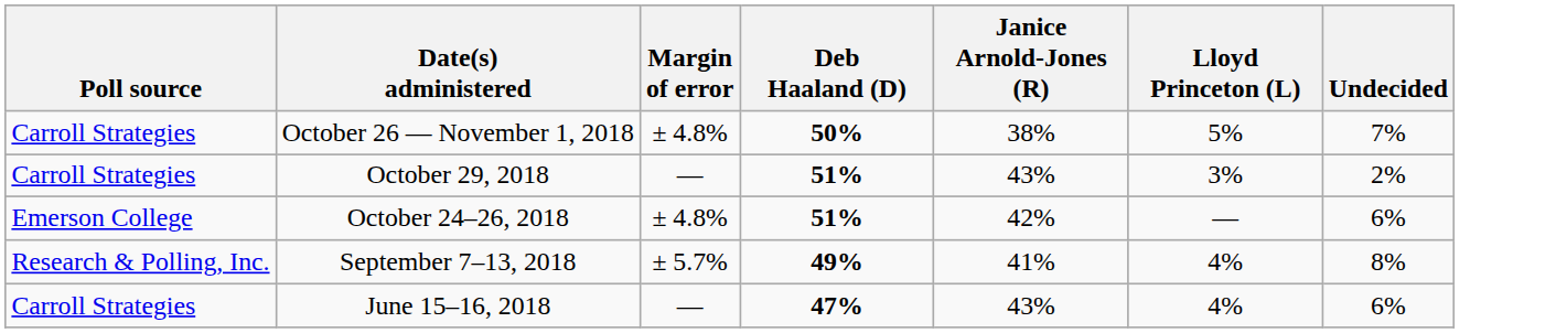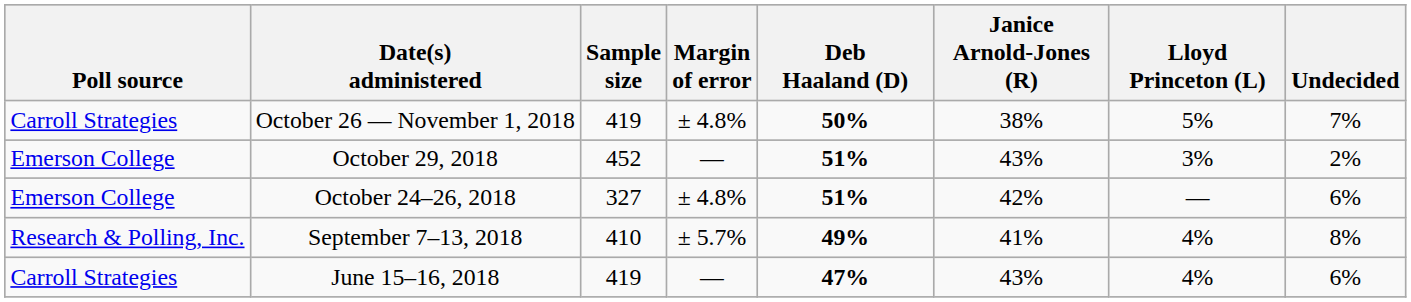 <table class="wikitable" style="font-size:90%;text-align:center;">
 <tr valign=bottom>
 <th>Poll source</th>
 <th>Date(s)<br>administered</th>
+<th>Sample<br>size</th>
 <th>Margin<br>of error</th>
 <th style="width:100px;">Deb<br>Haaland (D)</th>
 <th style="width:100px;">Janice<br>Arnold-Jones (R)</th>
 <th style="width:100px;">Lloyd<br>Princeton (L)</th>
 <th>Undecided</th>
 </tr>
 <tr>
 <td style="text-align:left;"><a href='#'>Carroll Strategies</a></td>
 <td>October 26 — November 1, 2018</td>
+<td>419</td>
 <td>± 4.8%</td>
 <td><strong>50%</strong></td>
 <td>38%</td>
 <td>5%</td>
 <td>7%</td>
 </tr>
 <tr>
-<td style="text-align:left;"><a href='#'>Carroll Strategies</a></td>
+<td style="text-align:left;"><a href='#'>Emerson College</a></td>
 <td>October 29, 2018</td>
+<td>452</td>
 <td>—</td>
 <td><strong>51%</strong></td>
 <td>43%</td>
 <td>3%</td>
 <td>2%</td>
 </tr>
 <tr>
 <td style="text-align:left;"><a href='#'>Emerson College</a></td>
 <td>October 24–26, 2018</td>
+<td>327</td>
 <td>± 4.8%</td>
 <td><strong>51%</strong></td>
 <td>42%</td>
 <td>—</td>
 <td>6%</td>
 </tr>
 <tr>
 <td style="text-align:left;"><a href='#'>Research & Polling, Inc.</a></td>
 <td>September 7–13, 2018</td>
+<td>410</td>
 <td>± 5.7%</td>
 <td><strong>49%</strong></td>
 <td>41%</td>
 <td>4%</td>
 <td>8%</td>
 </tr>
 <tr>
 <td style="text-align:left;"><a href='#'>Carroll Strategies</a></td>
 <td>June 15–16, 2018</td>
+<td>419</td>
 <td>—</td>
 <td><strong>47%</strong></td>
 <td>43%</td>
 <td>4%</td>
 <td>6%</td>
 </tr>
 </table>
